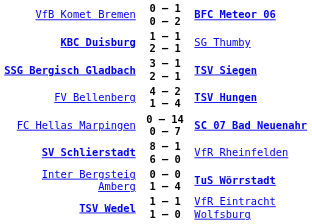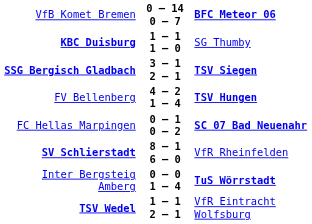 <table width=100% cellspacing=1>
 <tr>
 <th width=25%></th>
 <th width=10%></th>
 <th width=25%></th>
 <th></th>
 </tr>
 <tr style=font-size:90%>
 <td align=right><a href='#'>VfB Komet Bremen</a></td>
-<td align=center><strong>0 – 1</strong><br><strong>0 – 2</strong></td>
+<td align=center><strong>0 – 14</strong><br><strong>0 – 7</strong></td>
 <td><strong><a href='#'>BFC Meteor 06</a></strong></td>
 </tr>
 <tr style=font-size:90%>
 <td align=right><strong><a href='#'>KBC Duisburg</a></strong></td>
-<td align=center><strong>1 – 1</strong><br><strong>2 – 1</strong></td>
+<td align=center><strong>1 – 1</strong><br><strong>1 – 0</strong></td>
 <td><a href='#'>SG Thumby</a></td>
 </tr>
 <tr style=font-size:90%>
 <td align=right><strong><a href='#'>SSG Bergisch Gladbach</a></strong></td>
 <td align=center><strong>3 – 1</strong><br><strong>2 – 1</strong></td>
 <td><strong><a href='#'>TSV Siegen</a></strong></td>
 </tr>
 <tr style=font-size:90%>
 <td align=right><a href='#'>FV Bellenberg</a></td>
 <td align=center><strong>4 – 2</strong><br><strong>1 – 4</strong></td>
 <td><strong><a href='#'>TSV Hungen</a></strong></td>
 </tr>
 <tr style=font-size:90%>
 <td align=right><a href='#'>FC Hellas Marpingen</a></td>
-<td align=center><strong>0 – 14</strong><br><strong>0 – 7</strong></td>
+<td align=center><strong>0 – 1</strong><br><strong>0 – 2</strong></td>
 <td><strong><a href='#'>SC 07 Bad Neuenahr</a></strong></td>
 </tr>
 <tr style=font-size:90%>
 <td align=right><strong><a href='#'>SV Schlierstadt</a></strong></td>
 <td align=center><strong>8 – 1</strong><br><strong>6 – 0</strong></td>
 <td><a href='#'>VfR Rheinfelden</a></td>
 </tr>
 <tr style=font-size:90%>
 <td align=right><a href='#'>Inter Bergsteig Amberg</a></td>
 <td align=center><strong>0 – 0</strong><br><strong>1 – 4</strong></td>
 <td><strong><a href='#'>TuS Wörrstadt</a></strong></td>
 </tr>
 <tr style=font-size:90%>
 <td align=right><strong><a href='#'>TSV Wedel</a></strong></td>
-<td align=center><strong>1 – 1</strong><br><strong>1 – 0</strong></td>
+<td align=center><strong>1 – 1</strong><br><strong>2 – 1</strong></td>
 <td><a href='#'>VfR Eintracht Wolfsburg</a></td>
 </tr>
 </table>
